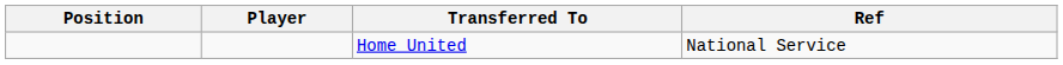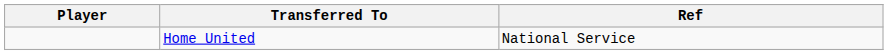 <table class="wikitable sortable" style="width:65%; text-align:center; text-align:left;">
 <tr>
-<th><strong>Position</strong></th>
 <th><strong>Player</strong></th>
 <th><strong>Transferred To</strong></th>
 <th><strong>Ref</strong></th>
 </tr>
 <tr>
 <td></td>
-<td></td>
 <td> <a href='#'>Home United</a></td>
 <td>National Service</td>
 </tr>
 </table>
